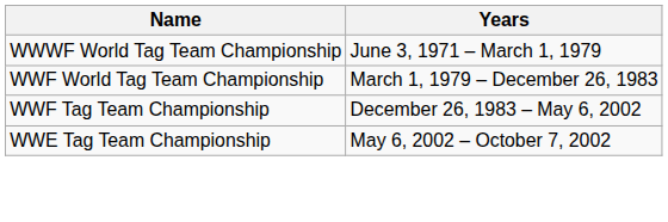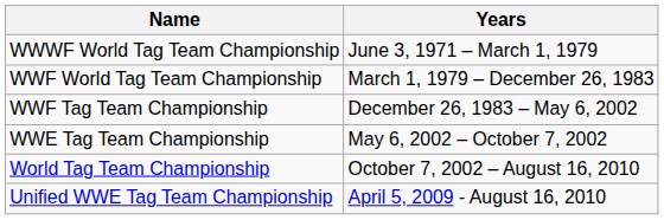 <table class="wikitable">
 <tr>
 <th>Name</th>
 <th>Years</th>
 </tr>
 <tr>
 <td>WWWF World Tag Team Championship</td>
 <td>June 3, 1971 – March 1, 1979</td>
 </tr>
 <tr>
 <td>WWF World Tag Team Championship</td>
 <td>March 1, 1979 – December 26, 1983</td>
 </tr>
 <tr>
 <td>WWF Tag Team Championship</td>
 <td>December 26, 1983 – May 6, 2002</td>
 </tr>
 <tr>
 <td>WWE Tag Team Championship</td>
 <td>May 6, 2002 – October 7, 2002</td>
 </tr>
+<tr>
+<td><a href='#'>World Tag Team Championship</a></td>
+<td>October 7, 2002 – August 16, 2010</td>
+</tr>
+<tr>
+<td><a href='#'>Unified WWE Tag Team Championship</a></td>
+<td><a href='#'>April 5, 2009</a> - August 16, 2010</td>
+</tr>
 </table>
